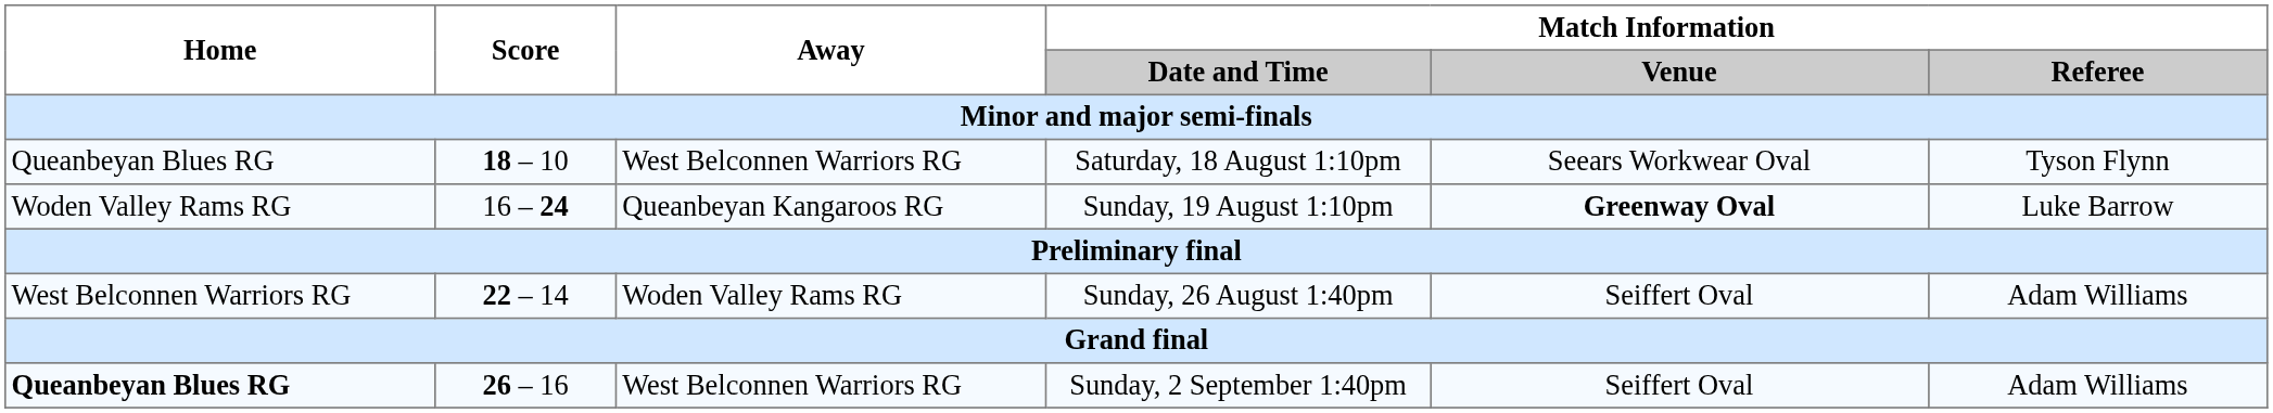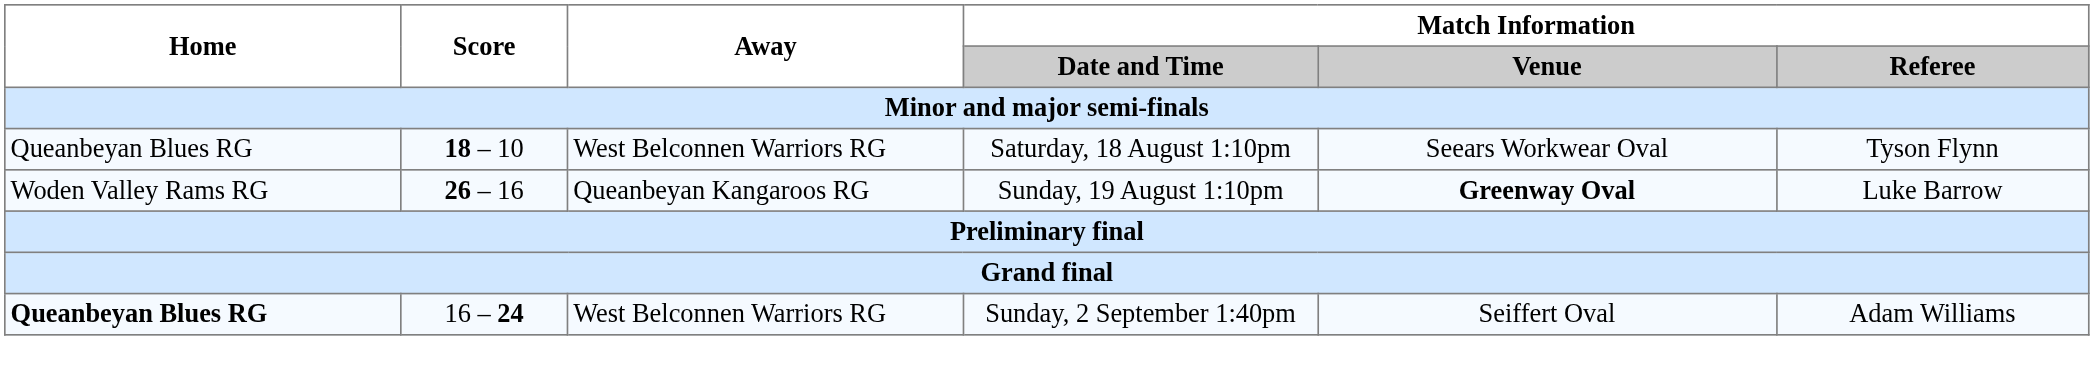 <table border="1" cellpadding="3" cellspacing="0" width="100%" style="border-collapse:collapse;  text-align:center;">
 <tr>
 <th rowspan="2" width="19%">Home</th>
 <th rowspan="2" width="8%">Score</th>
 <th rowspan="2" width="19%">Away</th>
 <th colspan="3">Match Information</th>
 </tr>
 <tr bgcolor="#CCCCCC">
 <th width="17%">Date and Time</th>
 <th width="22%">Venue</th>
 <th width="50%">Referee</th>
 </tr>
 <tr style="background:#d0e7ff;">
 <td colspan="6"><strong>Minor and major semi-finals</strong></td>
 </tr>
 <tr style="text-align:center; background:#f5faff;">
 <td align="left"> Queanbeyan Blues RG</td>
 <td><strong>18</strong> – 10</td>
 <td align="left"><strong></strong> West Belconnen Warriors RG</td>
 <td>Saturday, 18 August 1:10pm</td>
 <td>Seears Workwear Oval</td>
 <td>Tyson Flynn</td>
 </tr>
 <tr style="text-align:center; background:#f5faff;">
 <td align="left"> Woden Valley Rams RG</td>
-<td>16 – <strong>24</strong></td>
+<td><strong>26</strong> – 16</td>
 <td align="left"><strong></strong> Queanbeyan Kangaroos RG</td>
 <td>Sunday, 19 August 1:10pm</td>
 <td><strong>Greenway Oval</strong></td>
 <td>Luke Barrow</td>
 </tr>
 <tr style="background:#d0e7ff;">
 <td colspan="6"><strong>Preliminary final</strong></td>
 </tr>
-<tr style="text-align:center; background:#f5faff;">
-<td align="left"><strong></strong> West Belconnen Warriors RG</td>
-<td><strong>22</strong> – 14</td>
-<td align="left"> Woden Valley Rams RG</td>
-<td>Sunday, 26 August 1:40pm</td>
-<td>Seiffert Oval</td>
-<td>Adam Williams</td>
-</tr>
 <tr style="background:#d0e7ff;">
 <td colspan="6"><strong>Grand final</strong></td>
 </tr>
 <tr style="text-align:center; background:#f5faff;">
 <td align="left"><strong> Queanbeyan Blues RG</strong></td>
-<td><strong>26</strong> – 16</td>
+<td>16 – <strong>24</strong></td>
 <td align="left"><strong></strong> West Belconnen Warriors RG</td>
 <td>Sunday, 2 September 1:40pm</td>
 <td>Seiffert Oval</td>
 <td>Adam Williams</td>
 </tr>
 </table>
